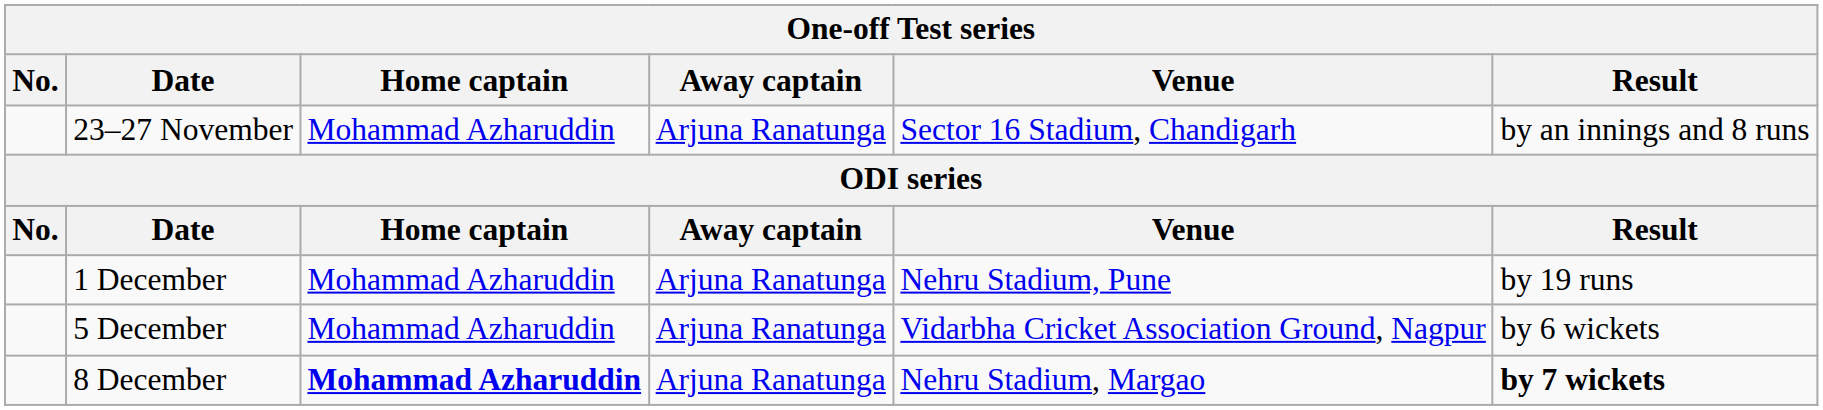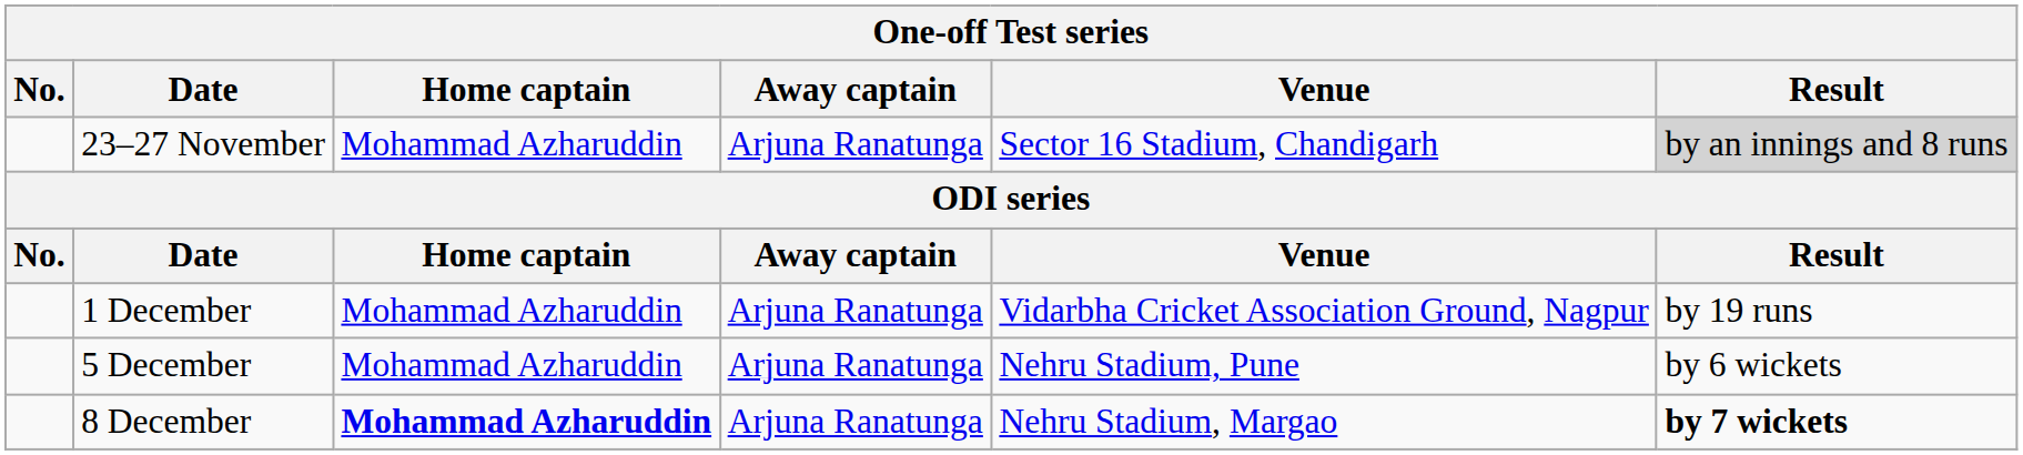 <table class="wikitable">
 <tr>
 <th colspan="9">One-off Test series</th>
 </tr>
 <tr>
 <th>No.</th>
 <th>Date</th>
 <th>Home captain</th>
 <th>Away captain</th>
 <th>Venue</th>
 <th>Result</th>
 </tr>
 <tr>
 <td></td>
 <td>23–27 November</td>
 <td><a href='#'>Mohammad Azharuddin</a></td>
 <td><a href='#'>Arjuna Ranatunga</a></td>
 <td><a href='#'>Sector 16 Stadium</a>, <a href='#'>Chandigarh</a></td>
-<td> by an innings and 8 runs</td>
+<td style="background: lightgrey;"> by an innings and 8 runs</td>
 </tr>
 <tr>
 <th colspan="9">ODI series</th>
 </tr>
 <tr>
 <th>No.</th>
 <th>Date</th>
 <th>Home captain</th>
 <th>Away captain</th>
 <th>Venue</th>
 <th>Result</th>
 </tr>
 <tr>
 <td></td>
 <td>1 December</td>
 <td><a href='#'>Mohammad Azharuddin</a></td>
 <td><a href='#'>Arjuna Ranatunga</a></td>
-<td><a href='#'>Nehru Stadium, Pune</a></td>
+<td><a href='#'>Vidarbha Cricket Association Ground</a>, <a href='#'>Nagpur</a></td>
 <td> by 19 runs</td>
 </tr>
 <tr>
 <td></td>
 <td>5 December</td>
 <td><a href='#'>Mohammad Azharuddin</a></td>
 <td><a href='#'>Arjuna Ranatunga</a></td>
-<td><a href='#'>Vidarbha Cricket Association Ground</a>, <a href='#'>Nagpur</a></td>
+<td><a href='#'>Nehru Stadium, Pune</a></td>
 <td> by 6 wickets</td>
 </tr>
 <tr>
 <td></td>
 <td>8 December</td>
 <td><strong><a href='#'>Mohammad Azharuddin</a></strong></td>
 <td><a href='#'>Arjuna Ranatunga</a></td>
 <td><a href='#'>Nehru Stadium</a>, <a href='#'>Margao</a></td>
 <td><strong> by 7 wickets</strong></td>
 </tr>
 </table>
